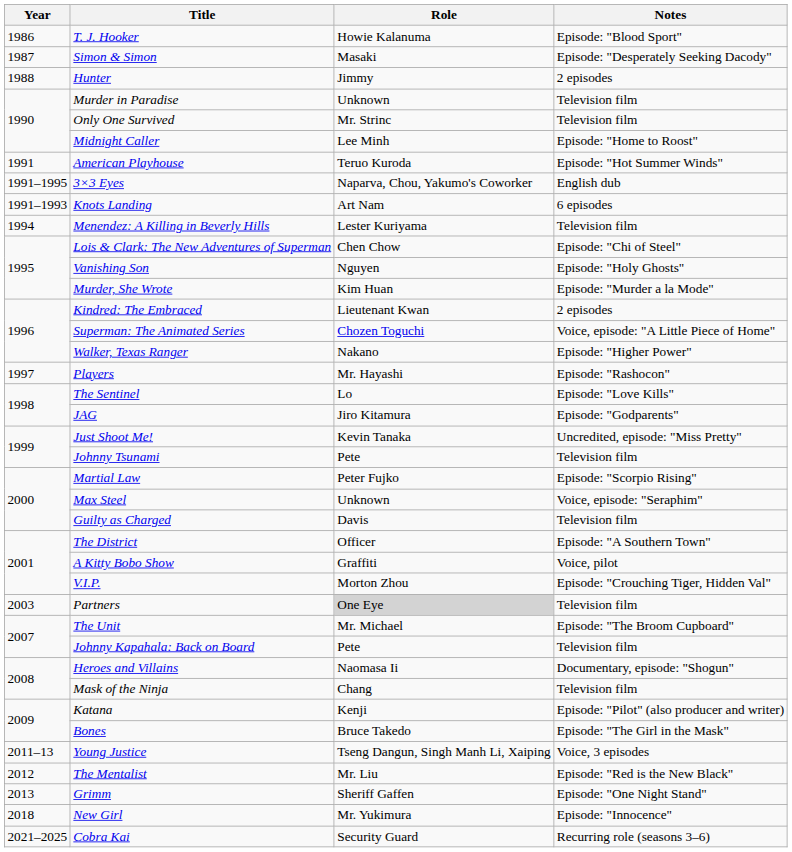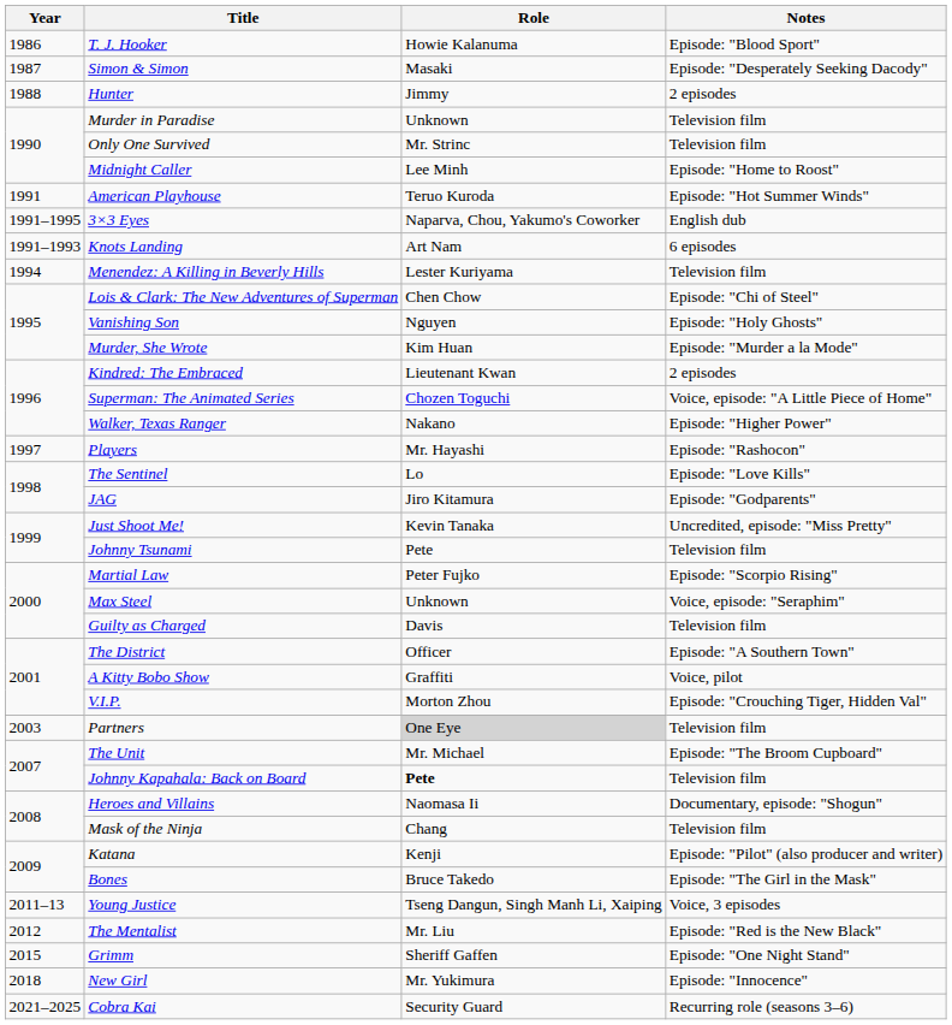 <table class="wikitable sortable" 100%>
 <tr>
 <th>Year</th>
 <th>Title</th>
 <th>Role</th>
 <th>Notes</th>
 </tr>
 <tr>
 <td>1986</td>
 <td><em><a href='#'>T. J. Hooker</a></em></td>
 <td>Howie Kalanuma</td>
 <td>Episode: "Blood Sport"</td>
 </tr>
 <tr>
 <td>1987</td>
 <td><em><a href='#'>Simon & Simon</a></em></td>
 <td>Masaki</td>
 <td>Episode: "Desperately Seeking Dacody"</td>
 </tr>
 <tr>
 <td>1988</td>
 <td><em><a href='#'>Hunter</a></em></td>
 <td>Jimmy</td>
 <td>2 episodes</td>
 </tr>
 <tr>
 <td rowspan="3">1990</td>
 <td><em>Murder in Paradise</em></td>
 <td>Unknown</td>
 <td>Television film</td>
 </tr>
 <tr>
 <td><em>Only One Survived</em></td>
 <td>Mr. Strinc</td>
 <td>Television film</td>
 </tr>
 <tr>
 <td><em><a href='#'>Midnight Caller</a></em></td>
 <td>Lee Minh</td>
 <td>Episode: "Home to Roost"</td>
 </tr>
 <tr>
 <td>1991</td>
 <td><em><a href='#'>American Playhouse</a></em></td>
 <td>Teruo Kuroda</td>
 <td>Episode: "Hot Summer Winds"</td>
 </tr>
 <tr>
 <td>1991–1995</td>
 <td><em><a href='#'>3×3 Eyes</a></em></td>
 <td>Naparva, Chou, Yakumo's Coworker</td>
 <td>English dub</td>
 </tr>
 <tr>
 <td>1991–1993</td>
 <td><em><a href='#'>Knots Landing</a></em></td>
 <td>Art Nam</td>
 <td>6 episodes</td>
 </tr>
 <tr>
 <td>1994</td>
 <td><em><a href='#'>Menendez: A Killing in Beverly Hills</a></em></td>
 <td>Lester Kuriyama</td>
 <td>Television film</td>
 </tr>
 <tr>
 <td rowspan="3">1995</td>
 <td><em><a href='#'>Lois & Clark: The New Adventures of Superman</a></em></td>
 <td>Chen Chow</td>
 <td>Episode: "Chi of Steel"</td>
 </tr>
 <tr>
 <td><em><a href='#'>Vanishing Son</a></em></td>
 <td>Nguyen</td>
 <td>Episode: "Holy Ghosts"</td>
 </tr>
 <tr>
 <td><em><a href='#'>Murder, She Wrote</a></em></td>
 <td>Kim Huan</td>
 <td>Episode: "Murder a la Mode"</td>
 </tr>
 <tr>
 <td rowspan="3">1996</td>
 <td><em><a href='#'>Kindred: The Embraced</a></em></td>
 <td>Lieutenant Kwan</td>
 <td>2 episodes</td>
 </tr>
 <tr>
 <td><em><a href='#'>Superman: The Animated Series</a></em></td>
 <td><a href='#'>Chozen Toguchi</a></td>
 <td>Voice, episode: "A Little Piece of Home"</td>
 </tr>
 <tr>
 <td><em><a href='#'>Walker, Texas Ranger</a></em></td>
 <td>Nakano</td>
 <td>Episode: "Higher Power"</td>
 </tr>
 <tr>
 <td>1997</td>
 <td><em><a href='#'>Players</a></em></td>
 <td>Mr. Hayashi</td>
 <td>Episode: "Rashocon"</td>
 </tr>
 <tr>
 <td rowspan="2">1998</td>
 <td><em><a href='#'>The Sentinel</a></em></td>
 <td>Lo</td>
 <td>Episode: "Love Kills"</td>
 </tr>
 <tr>
 <td><em><a href='#'>JAG</a></em></td>
 <td>Jiro Kitamura</td>
 <td>Episode: "Godparents"</td>
 </tr>
 <tr>
 <td rowspan="2">1999</td>
 <td><em><a href='#'>Just Shoot Me!</a></em></td>
 <td>Kevin Tanaka</td>
 <td>Uncredited, episode: "Miss Pretty"</td>
 </tr>
 <tr>
 <td><em><a href='#'>Johnny Tsunami</a></em></td>
 <td>Pete</td>
 <td>Television film</td>
 </tr>
 <tr>
 <td rowspan="3">2000</td>
 <td><em><a href='#'>Martial Law</a></em></td>
 <td>Peter Fujko</td>
 <td>Episode: "Scorpio Rising"</td>
 </tr>
 <tr>
 <td><em><a href='#'>Max Steel</a></em></td>
 <td>Unknown</td>
 <td>Voice, episode: "Seraphim"</td>
 </tr>
 <tr>
 <td><em><a href='#'>Guilty as Charged</a></em></td>
 <td>Davis</td>
 <td>Television film</td>
 </tr>
 <tr>
 <td rowspan="3">2001</td>
 <td><em><a href='#'>The District</a></em></td>
 <td>Officer</td>
 <td>Episode: "A Southern Town"</td>
 </tr>
 <tr>
 <td><em><a href='#'>A Kitty Bobo Show</a></em></td>
 <td>Graffiti</td>
 <td>Voice, pilot</td>
 </tr>
 <tr>
 <td><em><a href='#'>V.I.P.</a></em></td>
 <td>Morton Zhou</td>
 <td>Episode: "Crouching Tiger, Hidden Val"</td>
 </tr>
 <tr>
 <td>2003</td>
 <td><em>Partners</em></td>
 <td style="background: lightgrey;">One Eye</td>
 <td>Television film</td>
 </tr>
 <tr>
 <td rowspan="2">2007</td>
 <td><em><a href='#'>The Unit</a></em></td>
 <td>Mr. Michael</td>
 <td>Episode: "The Broom Cupboard"</td>
 </tr>
 <tr>
 <td><em><a href='#'>Johnny Kapahala: Back on Board</a></em></td>
-<td>Pete</td>
+<td><strong>Pete</strong></td>
 <td>Television film</td>
 </tr>
 <tr>
 <td rowspan="2">2008</td>
 <td><em><a href='#'>Heroes and Villains</a></em></td>
 <td>Naomasa Ii</td>
 <td>Documentary, episode: "Shogun"</td>
 </tr>
 <tr>
 <td><em>Mask of the Ninja</em></td>
 <td>Chang</td>
 <td>Television film</td>
 </tr>
 <tr>
 <td rowspan="2">2009</td>
 <td><em>Katana</em></td>
 <td>Kenji</td>
 <td>Episode: "Pilot" (also producer and writer)</td>
 </tr>
 <tr>
 <td><em><a href='#'>Bones</a></em></td>
 <td>Bruce Takedo</td>
 <td>Episode: "The Girl in the Mask"</td>
 </tr>
 <tr>
 <td>2011–13</td>
 <td><em><a href='#'>Young Justice</a></em></td>
 <td>Tseng Dangun, Singh Manh Li, Xaiping</td>
 <td>Voice, 3 episodes</td>
 </tr>
 <tr>
 <td>2012</td>
 <td><em><a href='#'>The Mentalist</a></em></td>
 <td>Mr. Liu</td>
 <td>Episode: "Red is the New Black"</td>
 </tr>
 <tr>
-<td>2013</td>
+<td>2015</td>
 <td><em><a href='#'>Grimm</a></em></td>
 <td>Sheriff Gaffen</td>
 <td>Episode: "One Night Stand"</td>
 </tr>
 <tr>
 <td>2018</td>
 <td><em><a href='#'>New Girl</a></em></td>
 <td>Mr. Yukimura</td>
 <td>Episode: "Innocence"</td>
 </tr>
 <tr>
 <td>2021–2025</td>
 <td><em><a href='#'>Cobra Kai</a></em></td>
 <td>Security Guard</td>
 <td>Recurring role (seasons 3–6)</td>
 </tr>
 </table>
